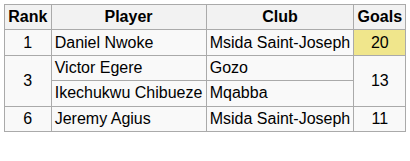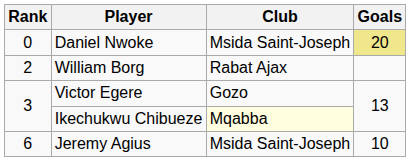 <table class="wikitable" style="text-align:center">
 <tr>
 <th>Rank</th>
 <th>Player</th>
 <th>Club</th>
 <th>Goals</th>
 </tr>
 <tr>
-<td rowspan="1">1</td>
+<td rowspan="1">0</td>
 <td align="left"> Daniel Nwoke</td>
 <td align="left">Msida Saint-Joseph</td>
 <td rowspan="1" style="background: khaki;">20</td>
+</tr>
+<tr>
+<td rowspan="1">2</td>
+<td align="left"> William Borg</td>
+<td align="left">Rabat Ajax</td>
+<td></td>
 </tr>
 <tr>
 <td rowspan="2">3</td>
 <td align="left"> Victor Egere</td>
 <td align="left">Gozo</td>
 <td rowspan="2">13</td>
 </tr>
 <tr>
 <td align="left"> Ikechukwu Chibueze</td>
-<td align="left">Mqabba</td>
+<td align="left" style="background: lightyellow;">Mqabba</td>
 </tr>
 <tr>
 <td rowspan="1">6</td>
 <td align="left"> Jeremy Agius</td>
 <td align="left">Msida Saint-Joseph</td>
-<td rowspan="1">11</td>
+<td rowspan="1">10</td>
 </tr>
 </table>
